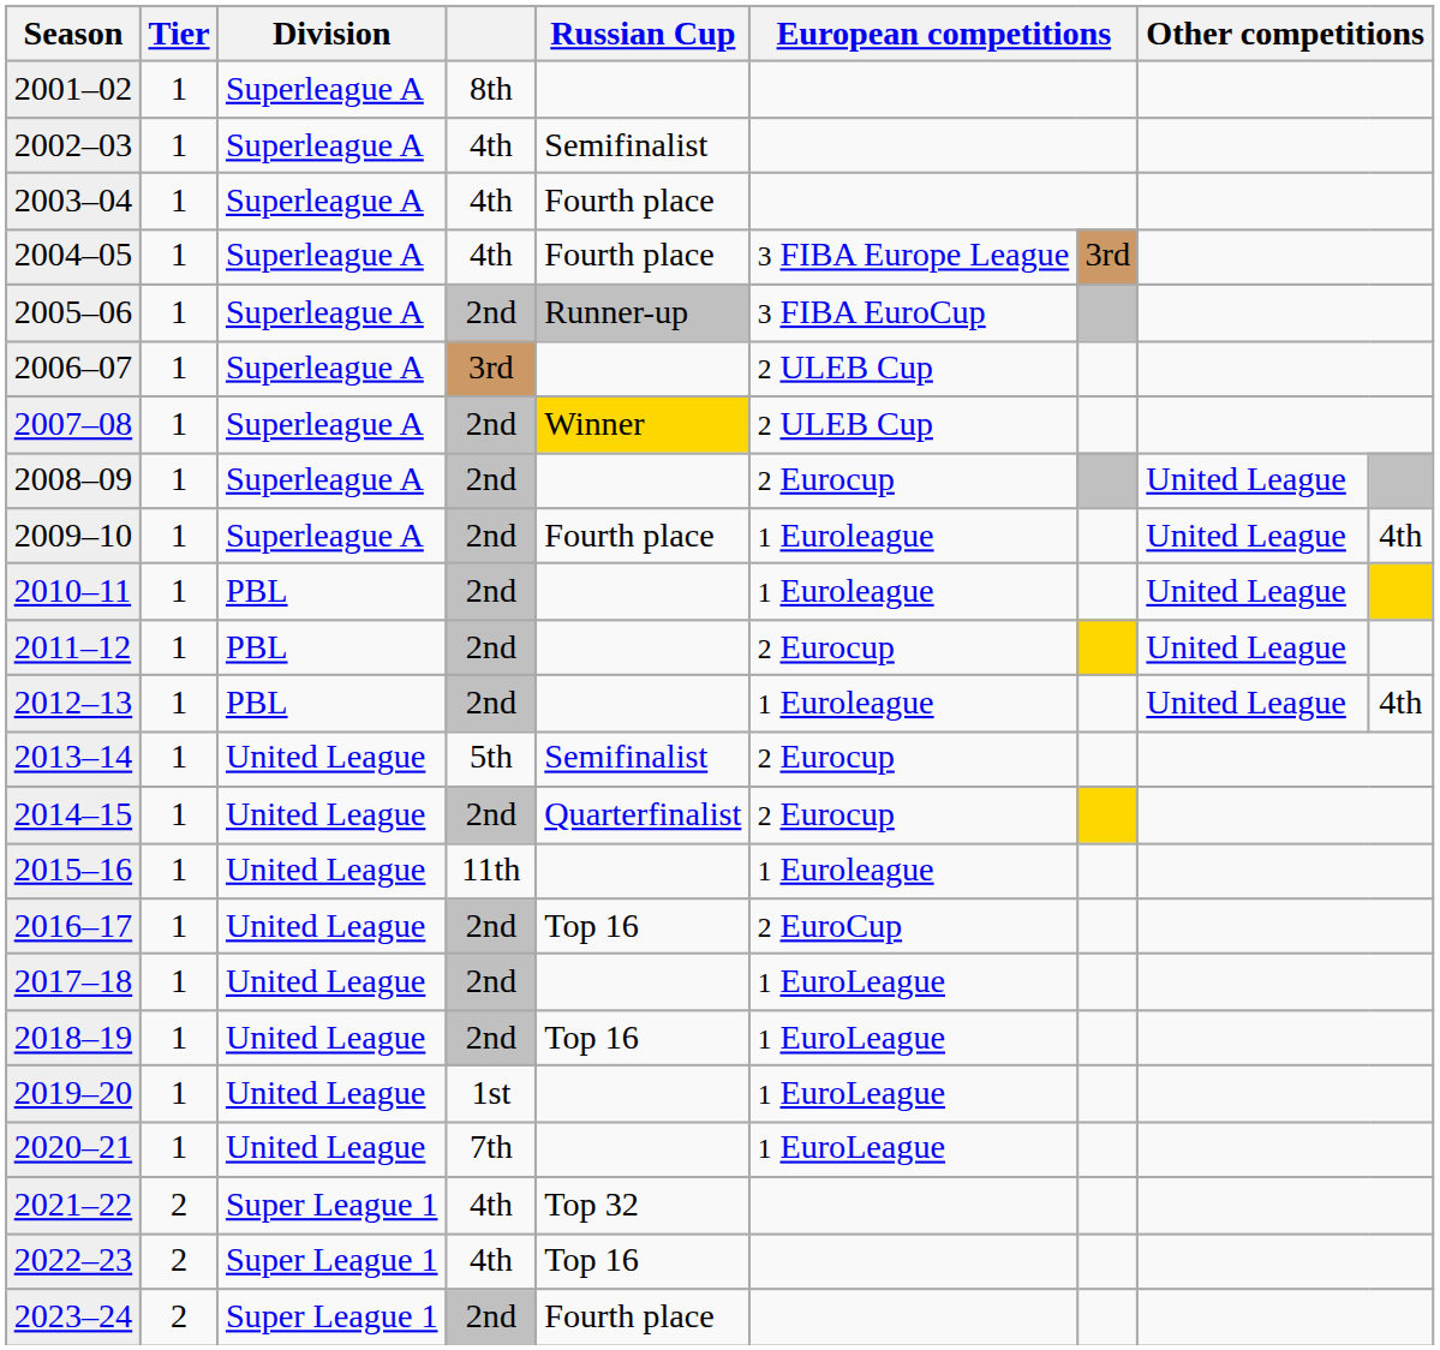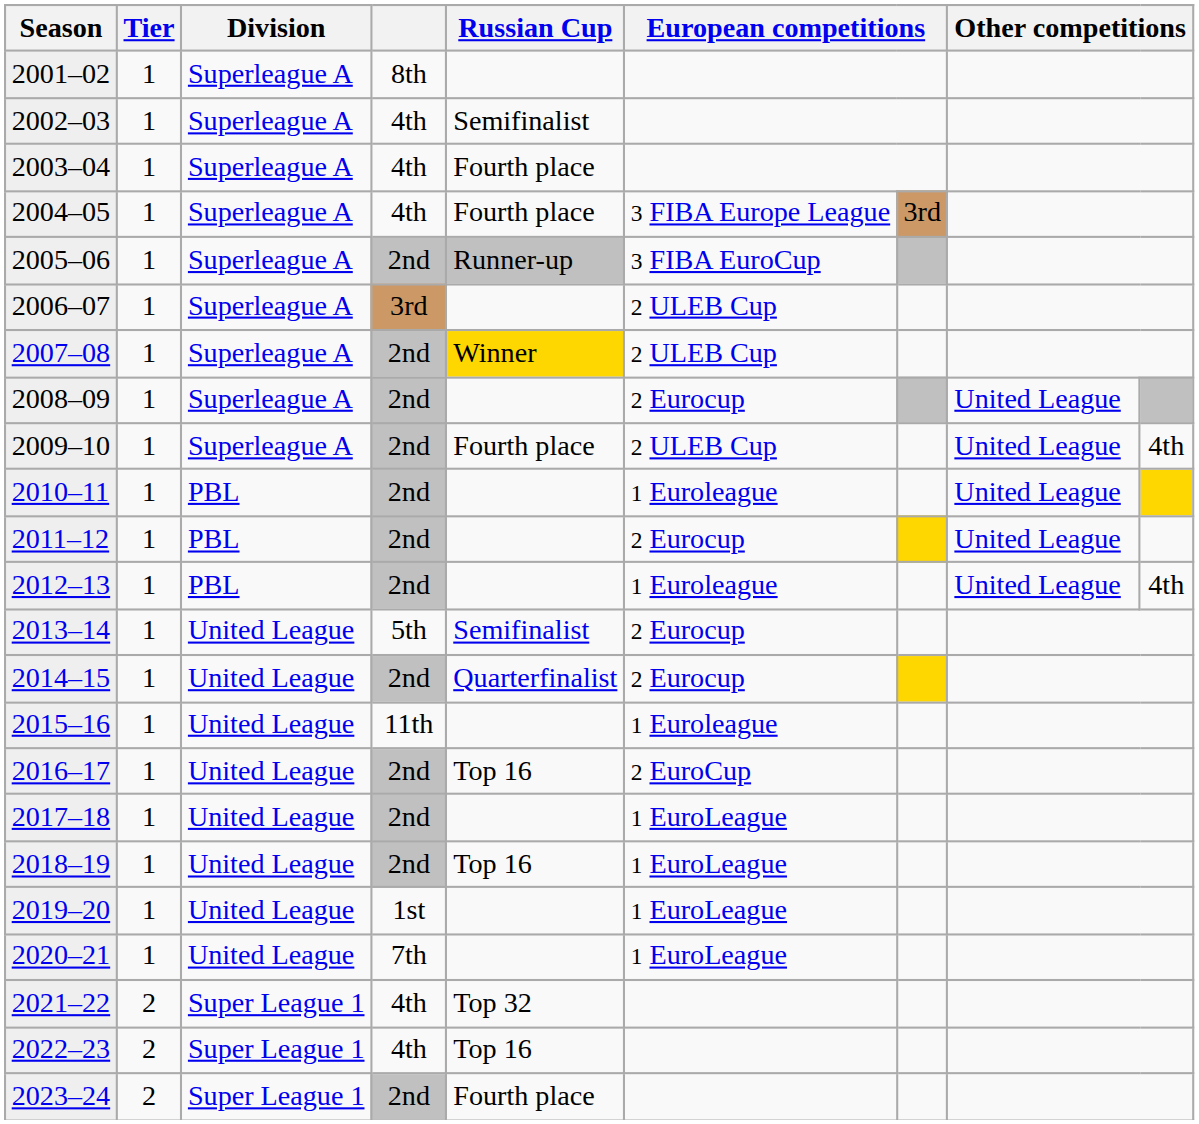 <table class="wikitable" style="font-size:85%">
 <tr>
 <th>Season</th>
 <th><a href='#'>Tier</a></th>
 <th>Division</th>
 <th></th>
 <th><a href='#'>Russian Cup</a></th>
 <th colspan=2><a href='#'>European competitions</a></th>
 <th colspan=2>Other competitions</th>
 </tr>
 <tr>
 <td style="background:#efefef;">2001–02</td>
 <td align="center">1</td>
 <td><a href='#'>Superleague A</a></td>
 <td align="center" width=30>8th</td>
 <td></td>
 <td colspan=2></td>
 <td colspan=2></td>
 </tr>
 <tr>
 <td style="background:#efefef;">2002–03</td>
 <td align="center">1</td>
 <td><a href='#'>Superleague A</a></td>
 <td align="center">4th</td>
 <td>Semifinalist</td>
 <td colspan=2></td>
 <td colspan=2></td>
 </tr>
 <tr>
 <td style="background:#efefef;">2003–04</td>
 <td align="center">1</td>
 <td><a href='#'>Superleague A</a></td>
 <td align="center">4th</td>
 <td>Fourth place</td>
 <td colspan=2></td>
 <td colspan=2></td>
 </tr>
 <tr>
 <td style="background:#efefef;">2004–05</td>
 <td align="center">1</td>
 <td><a href='#'>Superleague A</a></td>
 <td align="center">4th</td>
 <td>Fourth place</td>
 <td><small>3</small> <a href='#'>FIBA Europe League</a></td>
 <td style="background:#CC9966" align=center>3rd</td>
 <td colspan=2></td>
 </tr>
 <tr>
 <td style="background:#efefef;">2005–06</td>
 <td align="center">1</td>
 <td><a href='#'>Superleague A</a></td>
 <td align="center" style="background:silver">2nd</td>
 <td style="background:silver">Runner-up</td>
 <td><small>3</small> <a href='#'>FIBA EuroCup</a></td>
 <td style="background:silver" align=center></td>
 <td colspan=2></td>
 </tr>
 <tr>
 <td style="background:#efefef;">2006–07</td>
 <td align="center">1</td>
 <td><a href='#'>Superleague A</a></td>
 <td align="center" style="background:#CC9966">3rd</td>
 <td></td>
 <td><small>2</small> <a href='#'>ULEB Cup</a></td>
 <td align=center></td>
 <td colspan=2></td>
 </tr>
 <tr>
 <td style="background:#efefef;"><a href='#'>2007–08</a></td>
 <td align="center">1</td>
 <td><a href='#'>Superleague A</a></td>
 <td align="center" style="background:silver">2nd</td>
 <td style="Background:gold">Winner</td>
 <td><small>2</small> <a href='#'>ULEB Cup</a></td>
 <td align=center></td>
 <td colspan=2></td>
 </tr>
 <tr>
 <td style="background:#efefef;">2008–09</td>
 <td align="center">1</td>
 <td><a href='#'>Superleague A</a></td>
 <td align="center" style="background:silver">2nd</td>
 <td></td>
 <td><small>2</small> <a href='#'>Eurocup</a></td>
 <td style="background:silver" align=center></td>
 <td><a href='#'>United League</a></td>
 <td style="background:silver" align=center></td>
 </tr>
 <tr>
 <td style="background:#efefef;">2009–10</td>
 <td align="center">1</td>
 <td><a href='#'>Superleague A</a></td>
 <td align="center" style="background:silver">2nd</td>
 <td>Fourth place</td>
-<td><small>1</small> <a href='#'>Euroleague</a></td>
+<td><small>2</small> <a href='#'>ULEB Cup</a></td>
 <td align=center></td>
 <td><a href='#'>United League</a></td>
 <td align=center>4th</td>
 </tr>
 <tr>
 <td style="background:#efefef;"><a href='#'>2010–11</a></td>
 <td align="center">1</td>
 <td><a href='#'>PBL</a></td>
 <td align="center" bgcolor=silver>2nd</td>
 <td></td>
 <td><small>1</small> <a href='#'>Euroleague</a></td>
 <td align=center></td>
 <td><a href='#'>United League</a></td>
 <td bgcolor=gold align=center></td>
 </tr>
 <tr>
 <td style="background:#efefef;"><a href='#'>2011–12</a></td>
 <td align="center">1</td>
 <td><a href='#'>PBL</a></td>
 <td align="center" bgcolor=silver>2nd</td>
 <td></td>
 <td><small>2</small> <a href='#'>Eurocup</a></td>
 <td bgcolor=gold align=center></td>
 <td><a href='#'>United League</a></td>
 <td align=center></td>
 </tr>
 <tr>
 <td style="background:#efefef;"><a href='#'>2012–13</a></td>
 <td align="center">1</td>
 <td><a href='#'>PBL</a></td>
 <td align="center" style="background:silver">2nd</td>
 <td></td>
 <td><small>1</small> <a href='#'>Euroleague</a></td>
 <td align=center></td>
 <td><a href='#'>United League</a></td>
 <td align=center>4th</td>
 </tr>
 <tr>
 <td style="background:#efefef;"><a href='#'>2013–14</a></td>
 <td align="center">1</td>
 <td><a href='#'>United League</a> </td>
 <td align="center">5th</td>
 <td><a href='#'>Semifinalist</a></td>
 <td><small>2</small> <a href='#'>Eurocup</a></td>
 <td align=center></td>
 <td colspan=2></td>
 </tr>
 <tr>
 <td style="background:#efefef;"><a href='#'>2014–15</a></td>
 <td align="center">1</td>
 <td><a href='#'>United League</a></td>
 <td align="center" style="background:silver">2nd</td>
 <td><a href='#'>Quarterfinalist</a></td>
 <td><small>2</small> <a href='#'>Eurocup</a></td>
 <td style="background:gold" align=center></td>
 <td colspan=2></td>
 </tr>
 <tr>
 <td style="background:#efefef;"><a href='#'>2015–16</a></td>
 <td align="center">1</td>
 <td><a href='#'>United League</a></td>
 <td align="center">11th</td>
 <td></td>
 <td><small>1</small> <a href='#'>Euroleague</a></td>
 <td align=center></td>
 <td colspan=2></td>
 </tr>
 <tr>
 <td style="background:#efefef;"><a href='#'>2016–17</a></td>
 <td align="center">1</td>
 <td><a href='#'>United League</a></td>
 <td align="center" style="background:silver;">2nd</td>
 <td>Top 16</td>
 <td><small>2</small> <a href='#'>EuroCup</a></td>
 <td align=center></td>
 <td colspan=2></td>
 </tr>
 <tr>
 <td style="background:#efefef;"><a href='#'>2017–18</a></td>
 <td align="center">1</td>
 <td><a href='#'>United League</a></td>
 <td align="center" style="background:silver;">2nd</td>
 <td></td>
 <td><small>1</small> <a href='#'>EuroLeague</a></td>
 <td align=center></td>
 <td colspan=2></td>
 </tr>
 <tr>
 <td style="background:#efefef;"><a href='#'>2018–19</a></td>
 <td align="center">1</td>
 <td><a href='#'>United League</a></td>
 <td align="center" style="background:silver;">2nd</td>
 <td>Top 16</td>
 <td><small>1</small> <a href='#'>EuroLeague</a></td>
 <td align=center></td>
 <td colspan=2></td>
 </tr>
 <tr>
 <td style="background:#efefef;"><a href='#'>2019–20</a></td>
 <td align="center">1</td>
 <td><a href='#'>United League</a></td>
 <td align="center">1st</td>
 <td></td>
 <td><small>1</small> <a href='#'>EuroLeague</a></td>
 <td align=center></td>
 <td colspan=2></td>
 </tr>
 <tr>
 <td style="background:#efefef;"><a href='#'>2020–21</a></td>
 <td align="center">1</td>
 <td><a href='#'>United League</a></td>
 <td align="center">7th</td>
 <td></td>
 <td><small>1</small> <a href='#'>EuroLeague</a></td>
 <td align=center></td>
 <td colspan=2></td>
 </tr>
 <tr>
 <td style="background:#efefef;"><a href='#'>2021–22</a></td>
 <td align="center">2</td>
 <td><a href='#'>Super League 1</a></td>
 <td align="center">4th</td>
 <td>Top 32</td>
 <td></td>
 <td></td>
 <td colspan=2></td>
 </tr>
 <tr>
 <td style="background:#efefef;"><a href='#'>2022–23</a></td>
 <td align="center">2</td>
 <td><a href='#'>Super League 1</a></td>
 <td align="center">4th</td>
 <td>Top 16</td>
 <td></td>
 <td></td>
 <td colspan=2></td>
 </tr>
 <tr>
 <td style="background:#efefef;"><a href='#'>2023–24</a></td>
 <td align="center">2</td>
 <td><a href='#'>Super League 1</a></td>
 <td align="center" style="background:silver;">2nd</td>
 <td>Fourth place</td>
 <td></td>
 <td></td>
 <td colspan=2></td>
 </tr>
 <tr>
 </tr>
 </table>
